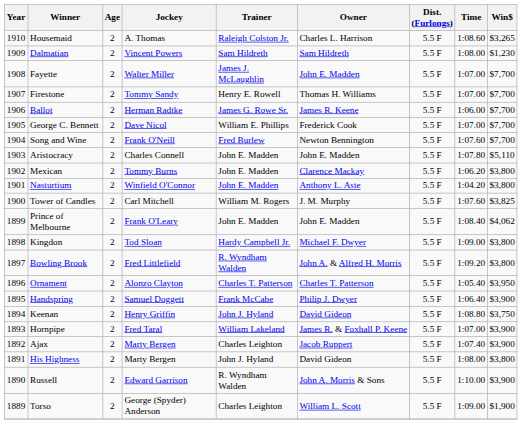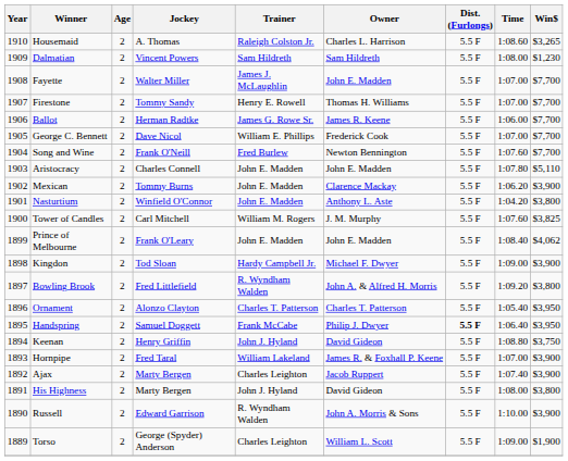 <table class="wikitable sortable" style="font-size:90%">
 <tr>
 <th style="width:30px">Year<br></th>
 <th style="width:110px">Winner<br></th>
 <th style="width:20px">Age<br></th>
 <th style="width:140px">Jockey<br></th>
 <th style="width:120px">Trainer<br></th>
 <th>Owner<br></th>
 <th style="width:25px">Dist.<br> <span>(<a href='#'>Furlongs</a>)</span></th>
 <th style="width:25px">Time<br></th>
 <th style="width:25px">Win$</th>
 </tr>
 <tr>
 <td align=center>1910</td>
 <td>Housemaid</td>
 <td align=center>2</td>
 <td>A. Thomas</td>
 <td><a href='#'>Raleigh Colston Jr.</a></td>
 <td>Charles L. Harrison</td>
 <td align=center>5.5 F</td>
 <td align=center>1:08.60</td>
 <td align=center>$3,265</td>
 </tr>
 <tr>
 <td align=center>1909</td>
 <td><a href='#'>Dalmatian</a></td>
 <td align=center>2</td>
 <td><a href='#'>Vincent Powers</a></td>
 <td><a href='#'>Sam Hildreth</a></td>
 <td><a href='#'>Sam Hildreth</a></td>
 <td align=center>5.5 F</td>
 <td align=center>1:08.00</td>
 <td align=center>$1,230</td>
 </tr>
 <tr>
 <td align=center>1908</td>
 <td>Fayette</td>
 <td align=center>2</td>
 <td><a href='#'>Walter Miller</a></td>
 <td><a href='#'>James J. McLaughlin</a></td>
 <td><a href='#'>John E. Madden</a></td>
 <td align=center>5.5 F</td>
 <td align=center>1:07.00</td>
 <td align=center>$7,700</td>
 </tr>
 <tr>
 <td align=center>1907</td>
 <td>Firestone</td>
 <td align=center>2</td>
 <td><a href='#'>Tommy Sandy</a></td>
 <td>Henry E. Rowell</td>
 <td>Thomas H. Williams</td>
 <td align=center>5.5 F</td>
 <td align=center>1:07.00</td>
 <td align=center>$7,700</td>
 </tr>
 <tr>
 <td align=center>1906</td>
 <td><a href='#'>Ballot</a></td>
 <td align=center>2</td>
 <td><a href='#'>Herman Radtke</a></td>
 <td><a href='#'>James G. Rowe Sr.</a></td>
 <td><a href='#'>James R. Keene</a></td>
 <td align=center>5.5 F</td>
 <td align=center>1:06.00</td>
 <td align=center>$7,700</td>
 </tr>
 <tr>
 <td align=center>1905</td>
 <td>George C. Bennett</td>
 <td align=center>2</td>
 <td><a href='#'>Dave Nicol</a></td>
 <td>William E. Phillips</td>
 <td>Frederick Cook</td>
 <td align=center>5.5 F</td>
 <td align=center>1:07.00</td>
 <td align=center>$7,700</td>
 </tr>
 <tr>
 <td align=center>1904</td>
 <td>Song and Wine</td>
 <td align=center>2</td>
 <td><a href='#'>Frank O'Neill</a></td>
 <td><a href='#'>Fred Burlew</a></td>
 <td>Newton Bennington</td>
 <td align=center>5.5 F</td>
 <td align=center>1:07.60</td>
 <td align=center>$7,700</td>
 </tr>
 <tr>
 <td align=center>1903</td>
 <td>Aristocracy</td>
 <td align=center>2</td>
 <td>Charles Connell</td>
 <td>John E. Madden</td>
 <td>John E. Madden</td>
 <td align=center>5.5 F</td>
 <td align=center>1:07.80</td>
 <td align=center>$5,110</td>
 </tr>
 <tr>
 <td align=center>1902</td>
 <td>Mexican</td>
 <td align=center>2</td>
 <td><a href='#'>Tommy Burns</a></td>
 <td>John E. Madden</td>
 <td><a href='#'>Clarence Mackay</a></td>
 <td align=center>5.5 F</td>
 <td align=center>1:06.20</td>
-<td align=center>$3,800</td>
+<td align=center>$3,900</td>
 </tr>
 <tr>
 <td align=center>1901</td>
 <td><a href='#'>Nasturtium</a></td>
 <td align=center>2</td>
 <td><a href='#'>Winfield O'Connor</a></td>
 <td><a href='#'>John E. Madden</a></td>
 <td><a href='#'>Anthony L. Aste</a></td>
 <td align=center>5.5 F</td>
 <td align=center>1:04.20</td>
 <td align=center>$3,800</td>
 </tr>
 <tr>
 <td align=center>1900</td>
 <td>Tower of Candles</td>
 <td align=center>2</td>
 <td>Carl Mitchell</td>
 <td>William M. Rogers</td>
 <td>J. M. Murphy</td>
 <td align=center>5.5 F</td>
 <td align=center>1:07.60</td>
 <td align=center>$3,825</td>
 </tr>
 <tr>
 <td align=center>1899</td>
 <td>Prince of Melbourne</td>
 <td align=center>2</td>
 <td><a href='#'>Frank O'Leary</a></td>
 <td>John E. Madden</td>
 <td>John E. Madden</td>
 <td align=center>5.5 F</td>
 <td align=center>1:08.40</td>
 <td align=center>$4,062</td>
 </tr>
 <tr>
 <td align=center>1898</td>
 <td>Kingdon</td>
 <td align=center>2</td>
 <td><a href='#'>Tod Sloan</a></td>
 <td><a href='#'>Hardy Campbell Jr.</a></td>
 <td><a href='#'>Michael F. Dwyer</a></td>
 <td align=center>5.5 F</td>
 <td align=center>1:09.00</td>
-<td align=center>$3,800</td>
+<td align=center>$3,900</td>
 </tr>
 <tr>
 <td align=center>1897</td>
 <td><a href='#'>Bowling Brook</a></td>
 <td align=center>2</td>
 <td><a href='#'>Fred Littlefield</a></td>
 <td><a href='#'>R. Wyndham Walden</a></td>
 <td><a href='#'>John A.</a> & <a href='#'>Alfred H. Morris</a></td>
 <td align=center>5.5 F</td>
 <td align=center>1:09.20</td>
 <td align=center>$3,800</td>
 </tr>
 <tr>
 <td align=center>1896</td>
 <td><a href='#'>Ornament</a></td>
 <td align=center>2</td>
 <td><a href='#'>Alonzo Clayton</a></td>
 <td><a href='#'>Charles T. Patterson</a></td>
 <td><a href='#'>Charles T. Patterson</a></td>
 <td align=center>5.5 F</td>
 <td align=center>1:05.40</td>
 <td align=center>$3,950</td>
 </tr>
 <tr>
 <td align=center>1895</td>
 <td><a href='#'>Handspring</a></td>
 <td align=center>2</td>
 <td><a href='#'>Samuel Doggett</a></td>
 <td><a href='#'>Frank McCabe</a></td>
 <td><a href='#'>Philip J. Dwyer</a></td>
-<td align=center>5.5 F</td>
+<td align=center><strong>5.5 F</strong></td>
 <td align=center>1:06.40</td>
-<td align=center>$3,900</td>
+<td align=center>$3,950</td>
 </tr>
 <tr>
 <td align=center>1894</td>
 <td>Keenan</td>
 <td align=center>2</td>
 <td><a href='#'>Henry Griffin</a></td>
 <td><a href='#'>John J. Hyland</a></td>
 <td><a href='#'>David Gideon</a></td>
 <td align=center>5.5 F</td>
 <td align=center>1:08.80</td>
 <td align=center>$3,750</td>
 </tr>
 <tr>
 <td align=center>1893</td>
 <td>Hornpipe</td>
 <td align=center>2</td>
 <td><a href='#'>Fred Taral</a></td>
 <td><a href='#'>William Lakeland</a></td>
 <td><a href='#'>James R.</a> & <a href='#'>Foxhall P. Keene</a></td>
 <td align=center>5.5 F</td>
 <td align=center>1:07.00</td>
 <td align=center>$3,900</td>
 </tr>
 <tr>
 <td align=center>1892</td>
 <td>Ajax</td>
 <td align=center>2</td>
 <td><a href='#'>Marty Bergen</a></td>
 <td>Charles Leighton</td>
 <td><a href='#'>Jacob Ruppert</a></td>
 <td align=center>5.5 F</td>
 <td align=center>1:07.40</td>
 <td align=center>$3,900</td>
 </tr>
 <tr>
 <td align=center>1891</td>
 <td><a href='#'>His Highness</a></td>
 <td align=center>2</td>
 <td>Marty Bergen</td>
 <td>John J. Hyland</td>
 <td>David Gideon</td>
 <td align=center>5.5 F</td>
 <td align=center>1:08.00</td>
 <td align=center>$3,800</td>
 </tr>
 <tr>
 <td align=center>1890</td>
 <td>Russell</td>
 <td align=center>2</td>
 <td><a href='#'>Edward Garrison</a></td>
 <td>R. Wyndham Walden</td>
 <td><a href='#'>John A. Morris</a> & Sons</td>
 <td align=center>5.5 F</td>
 <td align=center>1:10.00</td>
 <td align=center>$3,900</td>
 </tr>
 <tr>
 <td align=center>1889</td>
 <td>Torso</td>
 <td align=center>2</td>
 <td>George (Spyder) Anderson</td>
 <td>Charles Leighton</td>
 <td><a href='#'>William L. Scott</a></td>
 <td align=center>5.5 F</td>
 <td align=center>1:09.00</td>
 <td align=center>$1,900</td>
 </tr>
 <tr>
 </tr>
 </table>
